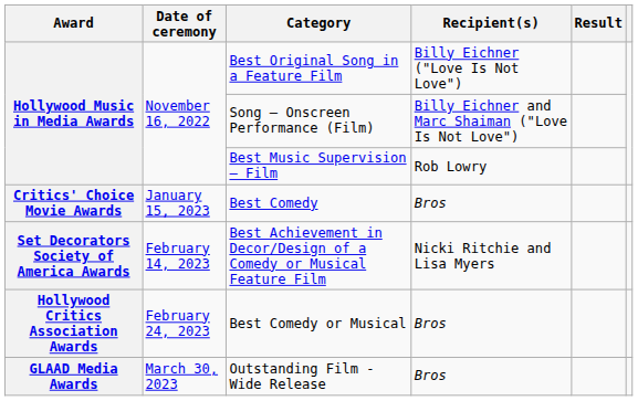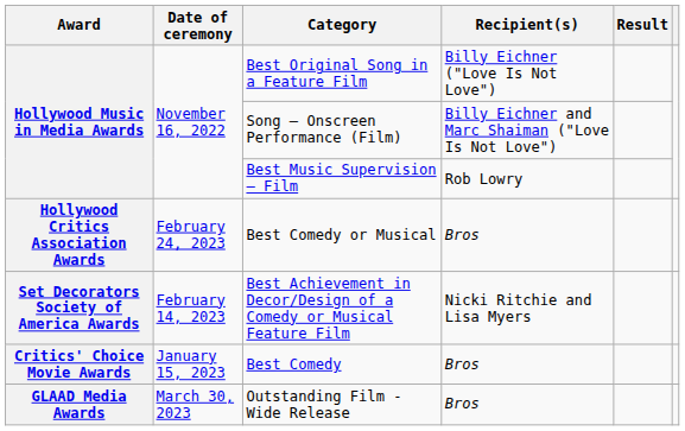 <table class="wikitable sortable plainrowheaders col6center">
 <tr>
 <th scope="col">Award</th>
 <th scope="col">Date of ceremony</th>
 <th scope="col">Category</th>
 <th scope="col">Recipient(s)</th>
 <th scope="col">Result</th>
 <th scope="col" class="unsortable"></th>
 </tr>
 <tr>
 <th rowspan="3" scope="row"><a href='#'>Hollywood Music in Media Awards</a></th>
 <td rowspan="3"><a href='#'>November 16, 2022</a></td>
 <td><a href='#'>Best Original Song in a Feature Film</a></td>
 <td><a href='#'>Billy Eichner</a> ("Love Is Not Love")</td>
 <td></td>
 <td rowspan="3"></td>
 </tr>
 <tr>
 <td>Song – Onscreen Performance (Film)</td>
 <td><a href='#'>Billy Eichner</a> and <a href='#'>Marc Shaiman</a> ("Love Is Not Love")</td>
 <td></td>
 </tr>
 <tr>
 <td><a href='#'>Best Music Supervision — Film</a></td>
 <td>Rob Lowry</td>
 <td></td>
 </tr>
 <tr>
-<th scope="row"><a href='#'>Critics' Choice Movie Awards</a></th>
-<td><a href='#'>January 15, 2023</a></td>
-<td><a href='#'>Best Comedy</a></td>
+<th scope="row"><a href='#'>Hollywood Critics Association Awards</a></th>
+<td><a href='#'>February 24, 2023</a></td>
+<td>Best Comedy or Musical</td>
 <td><em>Bros</em></td>
 <td></td>
 <td></td>
 </tr>
 <tr>
 <th scope="row"><a href='#'>Set Decorators Society of America Awards</a></th>
 <td><a href='#'>February 14, 2023</a></td>
 <td><a href='#'>Best Achievement in Decor/Design of a Comedy or Musical Feature Film</a></td>
 <td>Nicki Ritchie and Lisa Myers</td>
 <td></td>
 <td></td>
 </tr>
 <tr>
-<th scope="row"><a href='#'>Hollywood Critics Association Awards</a></th>
-<td><a href='#'>February 24, 2023</a></td>
-<td>Best Comedy or Musical</td>
+<th scope="row"><a href='#'>Critics' Choice Movie Awards</a></th>
+<td><a href='#'>January 15, 2023</a></td>
+<td><a href='#'>Best Comedy</a></td>
 <td><em>Bros</em></td>
 <td></td>
 <td></td>
 </tr>
 <tr>
 <th scope="row"><a href='#'>GLAAD Media Awards</a></th>
 <td><a href='#'>March 30, 2023</a></td>
 <td>Outstanding Film - Wide Release</td>
 <td><em>Bros</em></td>
 <td></td>
 <td></td>
 </tr>
 </table>
